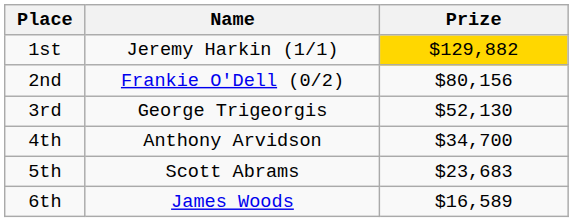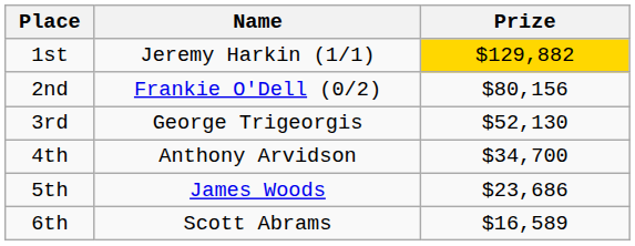 <table class="wikitable">
 <tr>
 <th width="50">Place</th>
 <th width="200">Name</th>
 <th width="125">Prize</th>
 </tr>
 <tr>
 <td align = "center">1st</td>
 <td align = "center">Jeremy Harkin (1/1)</td>
 <td align = "center" style="background: gold;">$129,882</td>
 </tr>
 <tr>
 <td align = "center">2nd</td>
 <td align = "center"><a href='#'>Frankie O'Dell</a> (0/2)</td>
 <td align = "center">$80,156</td>
 </tr>
 <tr>
 <td align = "center">3rd</td>
 <td align = "center">George Trigeorgis</td>
 <td align = "center">$52,130</td>
 </tr>
 <tr>
 <td align = "center">4th</td>
 <td align = "center">Anthony Arvidson</td>
 <td align = "center">$34,700</td>
 </tr>
 <tr>
 <td align = "center">5th</td>
-<td align = "center">Scott Abrams</td>
-<td align = "center">$23,683</td>
+<td align = "center"><a href='#'>James Woods</a></td>
+<td align = "center">$23,686</td>
 </tr>
 <tr>
 <td align = "center">6th</td>
-<td align = "center"><a href='#'>James Woods</a></td>
+<td align = "center">Scott Abrams</td>
 <td align = "center">$16,589</td>
 </tr>
 </table>
